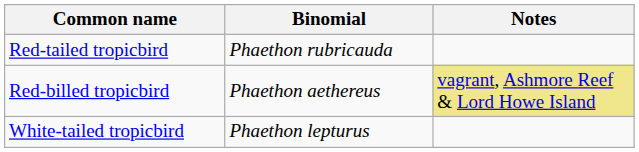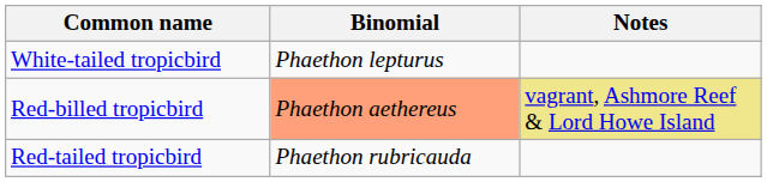 <table style="width:60%;" class="wikitable">
 <tr>
 <th width=35%>Common name</th>
 <th width=33%>Binomial</th>
 <th width=32%>Notes</th>
 </tr>
 <tr>
+<td><a href='#'>White-tailed tropicbird</a></td>
+<td><em>Phaethon lepturus</em></td>
+<td></td>
+</tr>
+<tr>
+<td><a href='#'>Red-billed tropicbird</a></td>
+<td style="background: lightsalmon;"><em>Phaethon aethereus</em></td>
+<td style="background: khaki;"><a href='#'>vagrant</a>, <a href='#'>Ashmore Reef</a> & <a href='#'>Lord Howe Island</a></td>
+</tr>
+<tr>
 <td><a href='#'>Red-tailed tropicbird</a></td>
 <td><em>Phaethon rubricauda</em></td>
 <td></td>
 </tr>
-<tr>
-<td><a href='#'>Red-billed tropicbird</a></td>
-<td><em>Phaethon aethereus</em></td>
-<td style="background: khaki;"><a href='#'>vagrant</a>, <a href='#'>Ashmore Reef</a> & <a href='#'>Lord Howe Island</a></td>
-</tr>
-<tr>
-<td><a href='#'>White-tailed tropicbird</a></td>
-<td><em>Phaethon lepturus</em></td>
-<td></td>
-</tr>
 </table>
